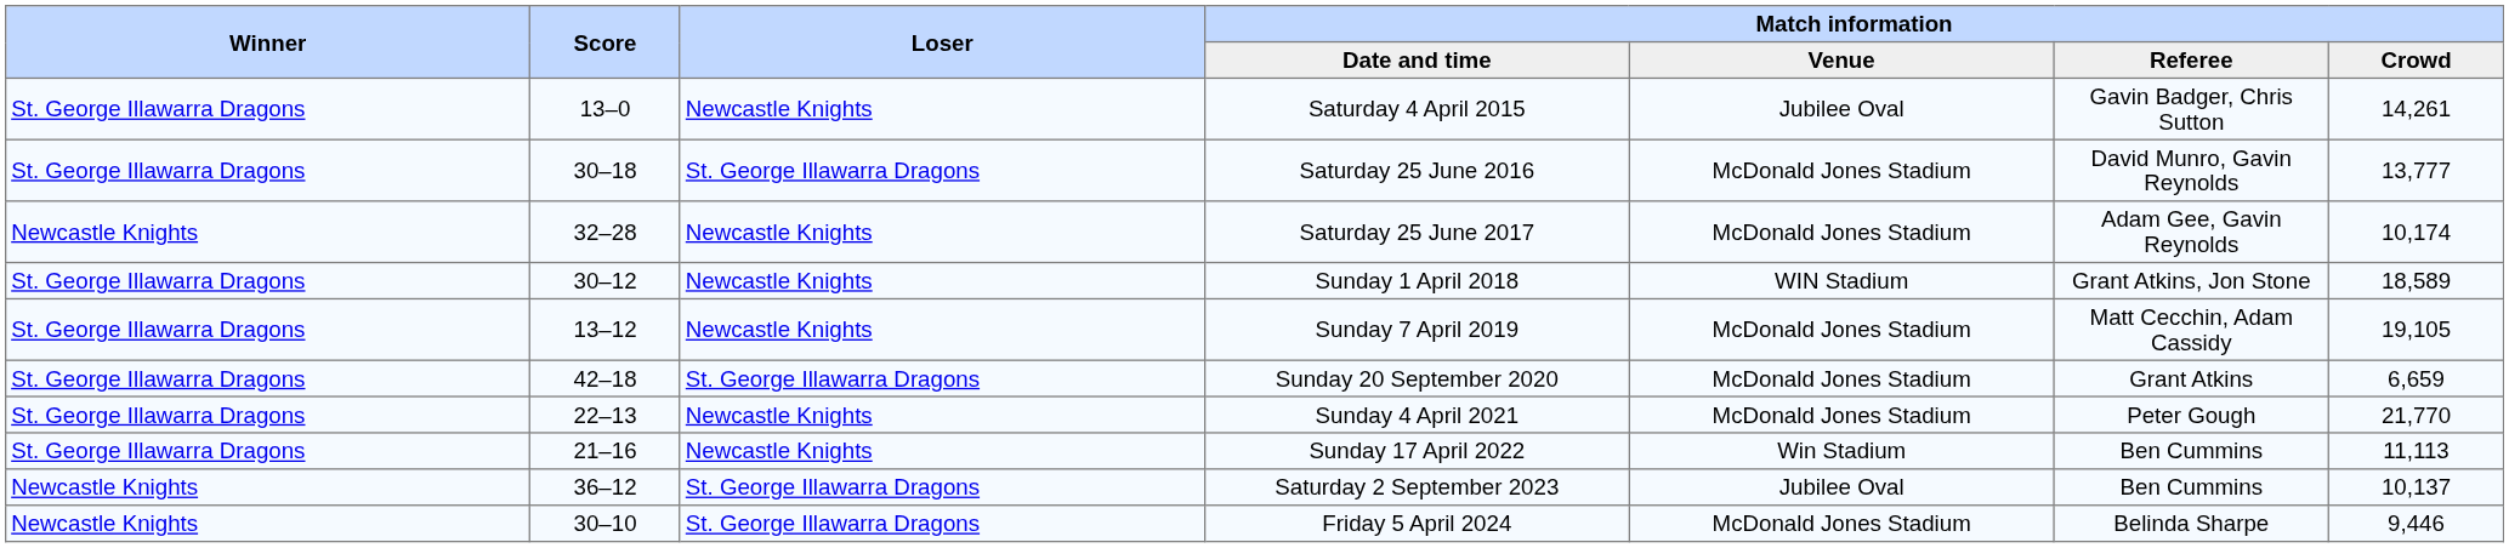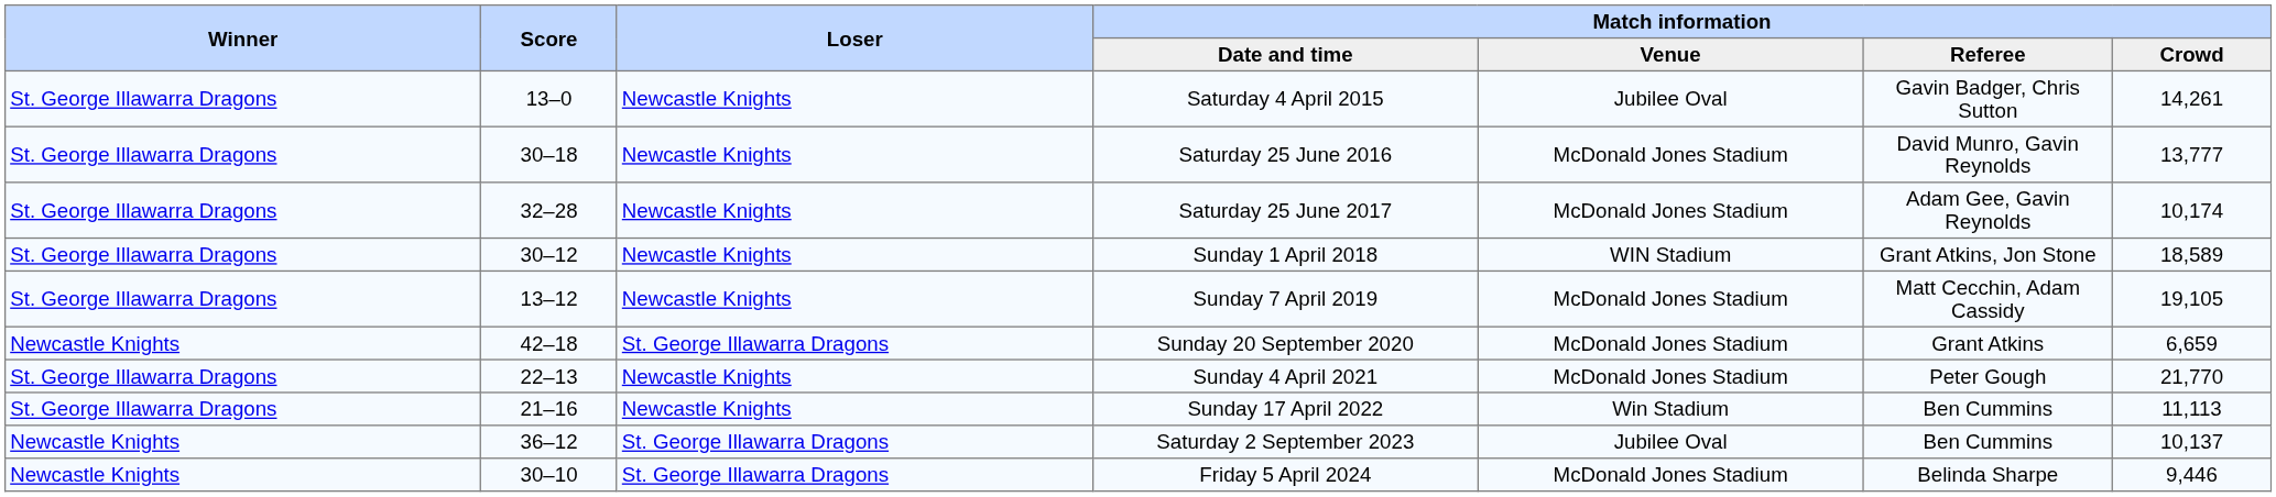 <table border=1 style="border-collapse:collapse; font-size:90%;" cellpadding=3 cellspacing=0 width=100%>
 <tr bgcolor=#C1D8FF>
 <th rowspan=2 width=21%>Winner</th>
 <th rowspan=2 width=6%>Score</th>
 <th rowspan=2 width=21%>Loser</th>
 <th colspan=6>Match information</th>
 </tr>
 <tr bgcolor=#EFEFEF>
 <th width=17%>Date and time</th>
 <th width=17%>Venue</th>
 <th width=11%>Referee</th>
 <th width=7%>Crowd</th>
 </tr>
 <tr align=center bgcolor=#F5FAFF>
 <td align=left>  <a href='#'>St. George Illawarra Dragons</a></td>
 <td>13–0</td>
 <td align=left> <a href='#'>Newcastle Knights</a></td>
 <td>Saturday 4 April 2015</td>
 <td>Jubilee Oval</td>
 <td>Gavin Badger, Chris Sutton</td>
 <td>14,261</td>
 </tr>
 <tr align=center bgcolor=#F5FAFF>
 <td align=left>  <a href='#'>St. George Illawarra Dragons</a></td>
 <td>30–18</td>
-<td align=left>  <a href='#'>St. George Illawarra Dragons</a></td>
+<td align=left> <a href='#'>Newcastle Knights</a></td>
 <td>Saturday 25 June 2016</td>
 <td>McDonald Jones Stadium</td>
 <td>David Munro, Gavin Reynolds</td>
 <td>13,777</td>
 </tr>
 <tr align=center bgcolor=#F5FAFF>
-<td align=left> <a href='#'>Newcastle Knights</a></td>
+<td align=left>  <a href='#'>St. George Illawarra Dragons</a></td>
 <td>32–28</td>
 <td align=left> <a href='#'>Newcastle Knights</a></td>
 <td>Saturday 25 June 2017</td>
 <td>McDonald Jones Stadium</td>
 <td>Adam Gee, Gavin Reynolds</td>
 <td>10,174</td>
 </tr>
 <tr align=center bgcolor=#F5FAFF>
 <td align=left>  <a href='#'>St. George Illawarra Dragons</a></td>
 <td>30–12</td>
 <td align=left> <a href='#'>Newcastle Knights</a></td>
 <td>Sunday 1 April 2018</td>
 <td>WIN Stadium</td>
 <td>Grant Atkins, Jon Stone</td>
 <td>18,589</td>
 </tr>
 <tr align=center bgcolor=#F5FAFF>
 <td align=left>  <a href='#'>St. George Illawarra Dragons</a></td>
 <td>13–12</td>
 <td align=left> <a href='#'>Newcastle Knights</a></td>
 <td>Sunday 7 April 2019</td>
 <td>McDonald Jones Stadium</td>
 <td>Matt Cecchin, Adam Cassidy</td>
 <td>19,105</td>
 </tr>
 <tr align=center bgcolor=#F5FAFF>
-<td align=left>  <a href='#'>St. George Illawarra Dragons</a></td>
+<td align=left> <a href='#'>Newcastle Knights</a></td>
 <td>42–18</td>
 <td align=left>  <a href='#'>St. George Illawarra Dragons</a></td>
 <td>Sunday 20 September 2020</td>
 <td>McDonald Jones Stadium</td>
 <td>Grant Atkins</td>
 <td>6,659</td>
 </tr>
 <tr align=center bgcolor=#F5FAFF>
 <td align=left>  <a href='#'>St. George Illawarra Dragons</a></td>
 <td>22–13</td>
 <td align=left> <a href='#'>Newcastle Knights</a></td>
 <td>Sunday 4 April 2021</td>
 <td>McDonald Jones Stadium</td>
 <td>Peter Gough</td>
 <td>21,770</td>
 </tr>
 <tr align=center bgcolor=#F5FAFF>
 <td align=left>  <a href='#'>St. George Illawarra Dragons</a></td>
 <td>21–16</td>
 <td align=left> <a href='#'>Newcastle Knights</a></td>
 <td>Sunday 17 April 2022</td>
 <td>Win Stadium</td>
 <td>Ben Cummins</td>
 <td>11,113</td>
 </tr>
 <tr align=center bgcolor=#F5FAFF>
 <td align=left> <a href='#'>Newcastle Knights</a></td>
 <td>36–12</td>
 <td align=left>  <a href='#'>St. George Illawarra Dragons</a></td>
 <td>Saturday 2 September 2023</td>
 <td>Jubilee Oval</td>
 <td>Ben Cummins</td>
 <td>10,137</td>
 </tr>
 <tr align=center bgcolor=#F5FAFF>
 <td align=left> <a href='#'>Newcastle Knights</a></td>
 <td>30–10</td>
 <td align=left>  <a href='#'>St. George Illawarra Dragons</a></td>
 <td>Friday 5 April 2024</td>
 <td>McDonald Jones Stadium</td>
 <td>Belinda Sharpe</td>
 <td>9,446</td>
 </tr>
 </table>
